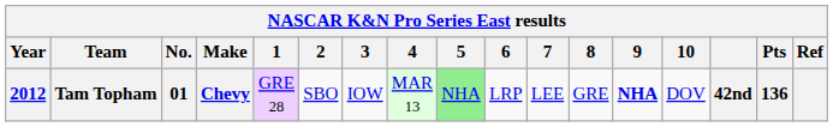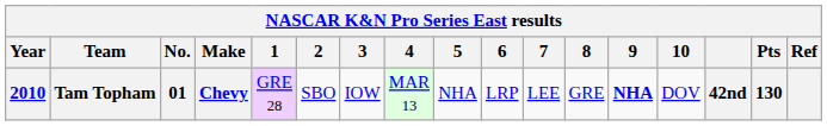 <table class="wikitable" style="text-align:center; font-size:75%">
 <tr>
 <th colspan=17><a href='#'>NASCAR K&N Pro Series East</a> results</th>
 </tr>
 <tr>
 <th>Year</th>
 <th>Team</th>
 <th>No.</th>
 <th>Make</th>
 <th>1</th>
 <th>2</th>
 <th>3</th>
 <th>4</th>
 <th>5</th>
 <th>6</th>
 <th>7</th>
 <th>8</th>
 <th>9</th>
 <th>10</th>
 <th></th>
 <th>Pts</th>
 <th>Ref</th>
 </tr>
 <tr>
-<th><a href='#'>2012</a></th>
+<th><a href='#'>2010</a></th>
 <th>Tam Topham</th>
 <th>01</th>
 <th><a href='#'>Chevy</a></th>
 <td style="background:#EFCFFF;"><a href='#'>GRE</a><br><small>28</small></td>
 <td><a href='#'>SBO</a></td>
 <td><a href='#'>IOW</a></td>
 <td style="background:#DFFFDF;"><a href='#'>MAR</a><br><small>13</small></td>
-<td style="background: lightgreen;"><a href='#'>NHA</a></td>
+<td><a href='#'>NHA</a></td>
 <td><a href='#'>LRP</a></td>
 <td><a href='#'>LEE</a></td>
 <td><a href='#'>GRE</a></td>
 <td><strong><a href='#'>NHA</a></strong></td>
 <td><a href='#'>DOV</a></td>
 <th>42nd</th>
-<th>136</th>
+<th>130</th>
 <th></th>
 </tr>
 </table>
